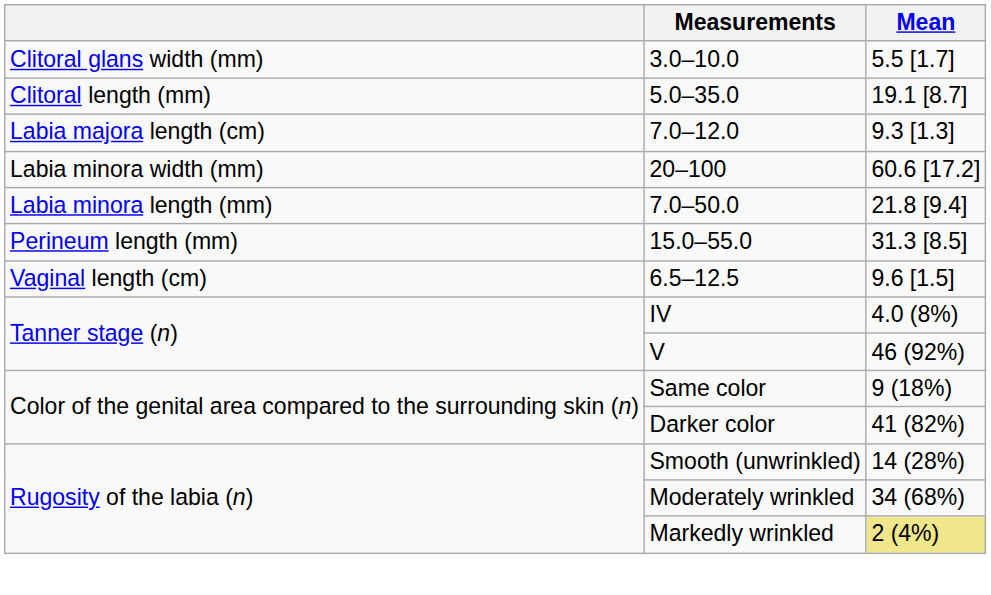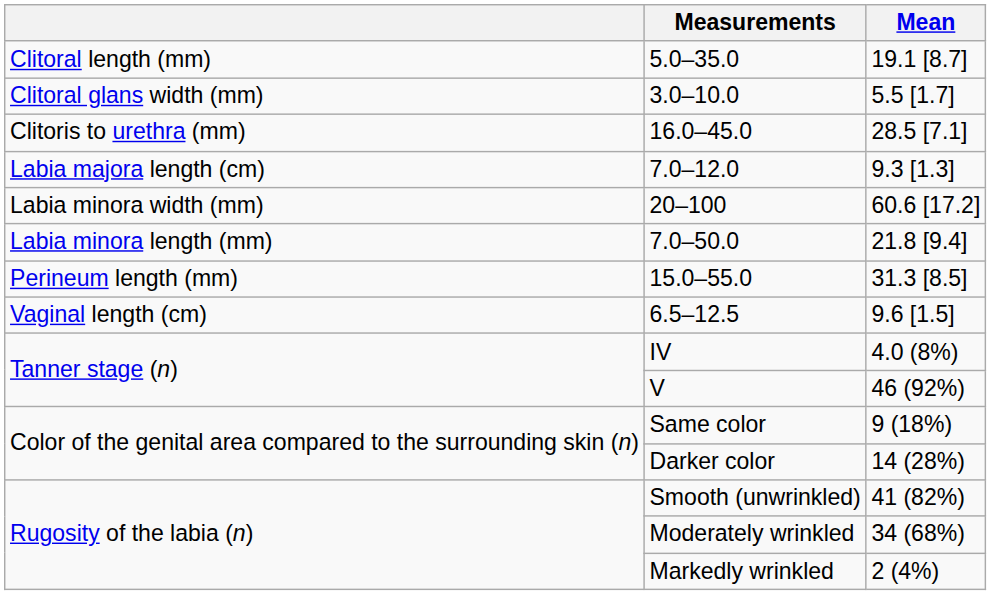 <table class="wikitable">
 <tr>
 <th></th>
 <th>Measurements</th>
 <th><a href='#'>Mean</a> </th>
 </tr>
 <tr>
+<td><a href='#'>Clitoral</a> length (mm)</td>
+<td>5.0–35.0</td>
+<td>19.1 [8.7]</td>
+</tr>
+<tr>
 <td><a href='#'>Clitoral glans</a> width (mm)</td>
 <td>3.0–10.0</td>
 <td>5.5 [1.7]</td>
 </tr>
 <tr>
-<td><a href='#'>Clitoral</a> length (mm)</td>
-<td>5.0–35.0</td>
-<td>19.1 [8.7]</td>
+<td>Clitoris to <a href='#'>urethra</a> (mm)</td>
+<td>16.0–45.0</td>
+<td>28.5 [7.1]</td>
 </tr>
 <tr>
 <td><a href='#'>Labia majora</a> length (cm)</td>
 <td>7.0–12.0</td>
 <td>9.3 [1.3]</td>
 </tr>
 <tr>
 <td>Labia minora width (mm)</td>
 <td>20–100</td>
 <td>60.6 [17.2]</td>
 </tr>
 <tr>
 <td><a href='#'>Labia minora</a> length (mm)</td>
 <td>7.0–50.0</td>
 <td>21.8 [9.4]</td>
 </tr>
 <tr>
 <td><a href='#'>Perineum</a> length (mm)</td>
 <td>15.0–55.0</td>
 <td>31.3 [8.5]</td>
 </tr>
 <tr>
 <td><a href='#'>Vaginal</a> length (cm)</td>
 <td>6.5–12.5</td>
 <td>9.6 [1.5]</td>
 </tr>
 <tr>
 <td rowspan="2"><a href='#'>Tanner stage</a> (<em>n</em>)</td>
 <td>IV</td>
 <td>4.0 (8%)</td>
 </tr>
 <tr>
 <td>V</td>
 <td>46 (92%)</td>
 </tr>
 <tr>
 <td rowspan="2">Color of the genital area compared to the surrounding skin (<em>n</em>)</td>
 <td>Same color</td>
 <td>9 (18%)</td>
 </tr>
 <tr>
 <td>Darker color</td>
-<td>41 (82%)</td>
+<td>14 (28%)</td>
 </tr>
 <tr>
 <td rowspan="3"><a href='#'>Rugosity</a> of the labia (<em>n</em>)</td>
 <td>Smooth (unwrinkled)</td>
-<td>14 (28%)</td>
+<td>41 (82%)</td>
 </tr>
 <tr>
 <td>Moderately wrinkled</td>
 <td>34 (68%)</td>
 </tr>
 <tr>
 <td>Markedly wrinkled</td>
-<td style="background: khaki;">2 (4%)</td>
+<td>2 (4%)</td>
 </tr>
 </table>
